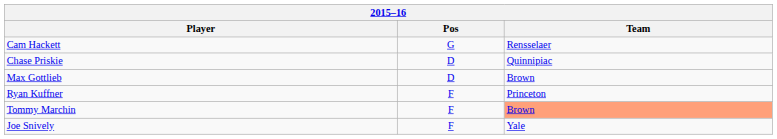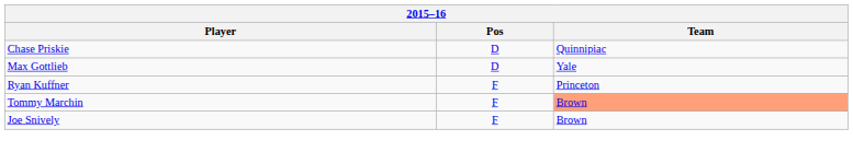 <table class="wikitable" width=95%>
 <tr>
 <th colspan=3><a href='#'>2015–16</a></th>
 </tr>
 <tr>
 <th>Player</th>
 <th>Pos</th>
 <th>Team</th>
 </tr>
 <tr>
-<td><a href='#'>Cam Hackett</a></td>
-<td align=center><a href='#'>G</a></td>
-<td><a href='#'>Rensselaer</a></td>
-</tr>
-<tr>
 <td><a href='#'>Chase Priskie</a></td>
 <td align=center><a href='#'>D</a></td>
 <td><a href='#'>Quinnipiac</a></td>
 </tr>
 <tr>
 <td><a href='#'>Max Gottlieb</a></td>
 <td align=center><a href='#'>D</a></td>
-<td><a href='#'>Brown</a></td>
+<td><a href='#'>Yale</a></td>
 </tr>
 <tr>
 <td><a href='#'>Ryan Kuffner</a></td>
 <td align=center><a href='#'>F</a></td>
 <td><a href='#'>Princeton</a></td>
 </tr>
 <tr>
 <td><a href='#'>Tommy Marchin</a></td>
 <td align=center><a href='#'>F</a></td>
 <td style="background: lightsalmon;"><a href='#'>Brown</a></td>
 </tr>
 <tr>
 <td><a href='#'>Joe Snively</a></td>
 <td align=center><a href='#'>F</a></td>
-<td><a href='#'>Yale</a></td>
+<td><a href='#'>Brown</a></td>
 </tr>
 </table>
